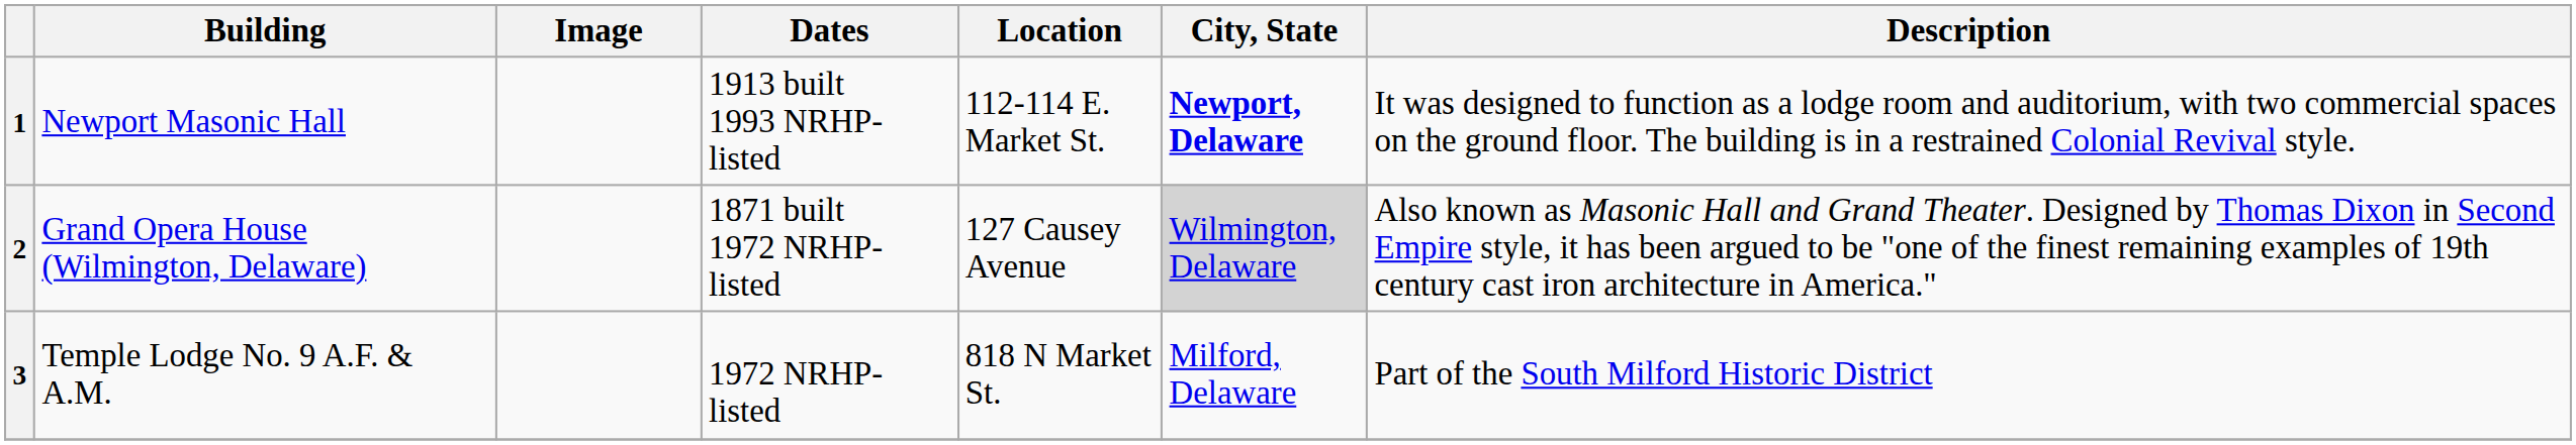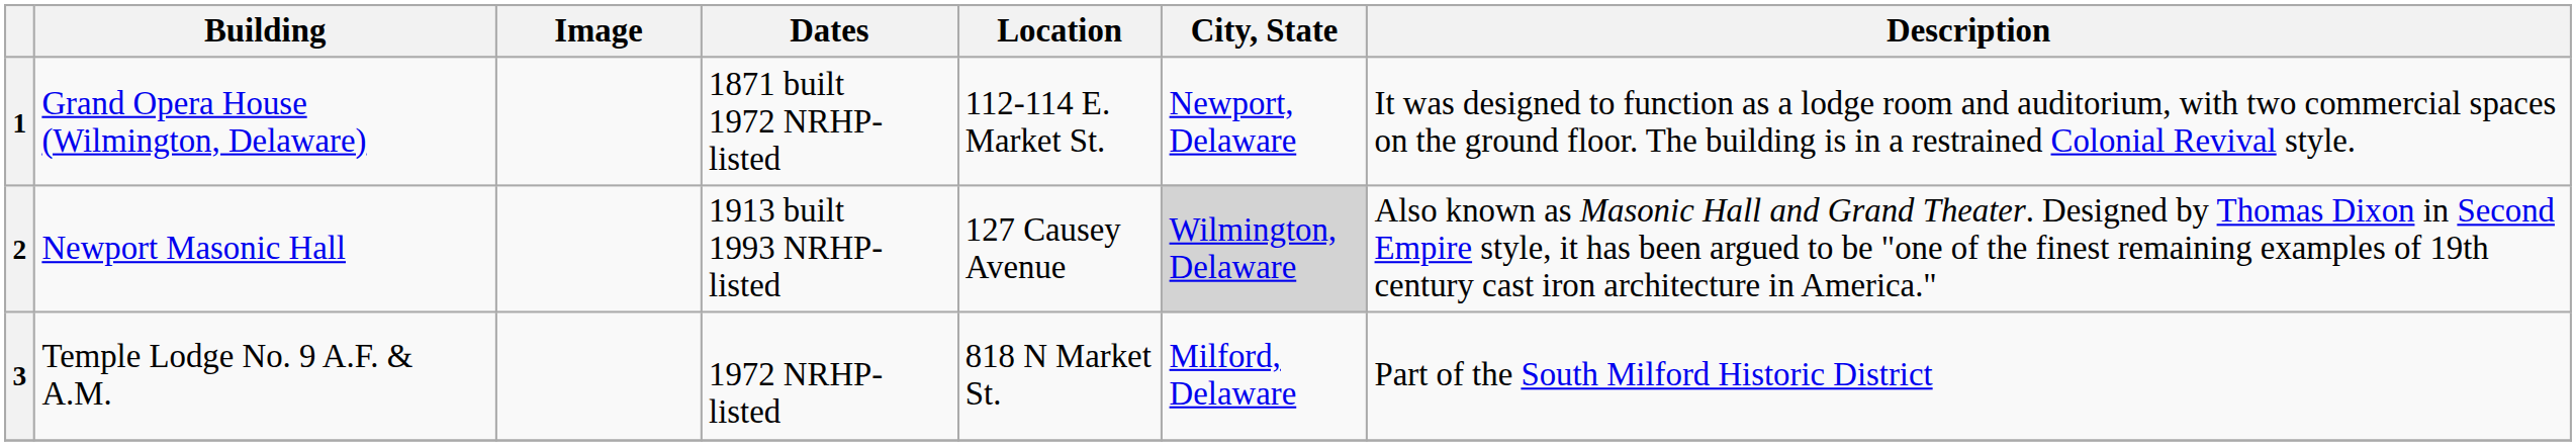 <table class="wikitable sortable" style="width:98%">
 <tr>
 <th></th>
 <th width = 18%><strong>Building</strong></th>
 <th width = 8% class="unsortable"><strong>Image</strong></th>
 <th width = 10%><strong>Dates</strong></th>
 <th><strong>Location</strong></th>
 <th width = 8%><strong>City, State</strong></th>
 <th class="unsortable"><strong>Description</strong></th>
 </tr>
 <tr ->
 <th><small>1</small></th>
-<td><a href='#'>Newport Masonic Hall</a></td>
+<td><a href='#'>Grand Opera House (Wilmington, Delaware)</a></td>
 <td></td>
-<td>1913 built<br>1993 NRHP-listed</td>
+<td>1871 built<br>1972 NRHP-listed</td>
 <td>112-114 E. Market St.<br><small></small></td>
-<td><strong><a href='#'>Newport, Delaware</a></strong></td>
+<td><a href='#'>Newport, Delaware</a></td>
 <td>It was designed to function as a lodge room and auditorium, with two commercial spaces on the ground floor. The building is in a restrained <a href='#'>Colonial Revival</a> style.</td>
 </tr>
 <tr ->
 <th><small>2</small></th>
-<td><a href='#'>Grand Opera House (Wilmington, Delaware)</a></td>
+<td><a href='#'>Newport Masonic Hall</a></td>
 <td></td>
-<td>1871 built<br>1972 NRHP-listed</td>
+<td>1913 built<br>1993 NRHP-listed</td>
 <td>127 Causey Avenue<br><small></small></td>
 <td style="background: lightgrey;"><a href='#'>Wilmington, Delaware</a></td>
 <td>Also known as <em>Masonic Hall and Grand Theater</em>.  Designed by <a href='#'>Thomas Dixon</a> in <a href='#'>Second Empire</a> style, it has been argued to be "one of the finest remaining examples of 19th century cast iron architecture in America."</td>
 </tr>
 <tr ->
 <th><small>3</small></th>
 <td>Temple Lodge No. 9 A.F. & A.M.</td>
 <td></td>
 <td><br>1972 NRHP-listed</td>
 <td>818 N Market St.<br><small></small></td>
 <td><a href='#'>Milford, Delaware</a></td>
 <td>Part of the <a href='#'>South Milford Historic District</a></td>
 </tr>
 <tr ->
 </tr>
 </table>
